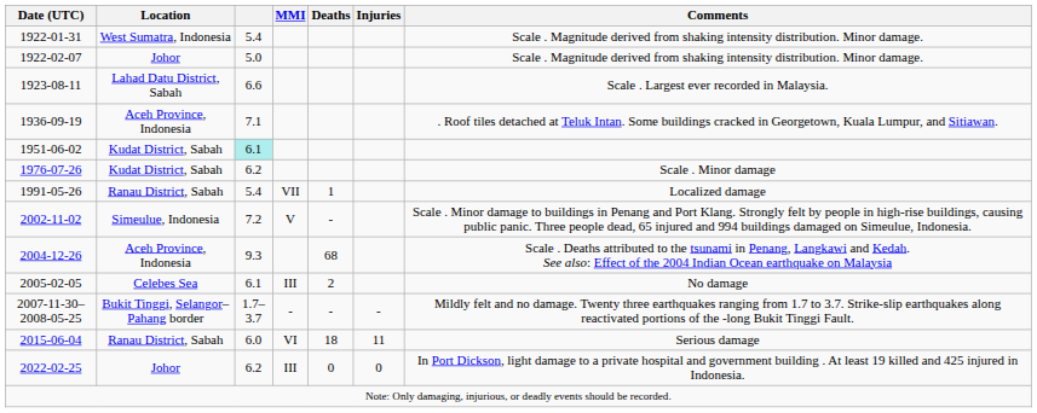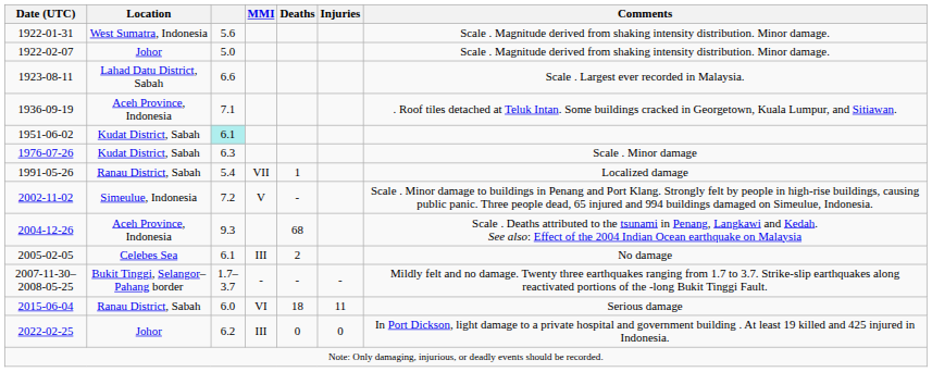 <table class="wikitable sortable" style="text-align: center;">
 <tr bgcolor="#ececec">
 <th>Date (UTC)</th>
 <th>Location</th>
 <th></th>
 <th><a href='#'>MMI</a></th>
 <th>Deaths</th>
 <th>Injuries</th>
 <th>Comments</th>
 </tr>
 <tr>
 <td>1922-01-31</td>
 <td><a href='#'>West Sumatra</a>, Indonesia</td>
-<td>5.4</td>
+<td>5.6</td>
 <td></td>
 <td></td>
 <td></td>
 <td>Scale . Magnitude derived from shaking intensity distribution. Minor damage.</td>
 </tr>
 <tr>
 <td>1922-02-07</td>
 <td><a href='#'>Johor</a></td>
 <td>5.0</td>
 <td></td>
 <td></td>
 <td></td>
 <td>Scale . Magnitude derived from shaking intensity distribution. Minor damage.</td>
 </tr>
 <tr>
 <td>1923-08-11</td>
 <td><a href='#'>Lahad Datu District</a>, Sabah</td>
 <td>6.6</td>
 <td></td>
 <td></td>
 <td></td>
 <td>Scale . Largest ever recorded in Malaysia.</td>
 </tr>
 <tr>
 <td>1936-09-19</td>
 <td><a href='#'>Aceh Province</a>, Indonesia</td>
 <td>7.1</td>
 <td></td>
 <td></td>
 <td></td>
 <td>. Roof tiles detached at <a href='#'>Teluk Intan</a>. Some buildings cracked in Georgetown, Kuala Lumpur, and <a href='#'>Sitiawan</a>.</td>
 </tr>
 <tr>
 <td>1951-06-02</td>
 <td><a href='#'>Kudat District</a>, Sabah</td>
 <td style="background: paleturquoise;">6.1</td>
 <td></td>
 <td></td>
 <td></td>
 <td></td>
 </tr>
 <tr>
 <td><a href='#'>1976-07-26</a></td>
 <td><a href='#'>Kudat District</a>, Sabah</td>
-<td>6.2</td>
+<td>6.3</td>
 <td></td>
 <td></td>
 <td></td>
 <td>Scale . Minor damage</td>
 </tr>
 <tr>
 <td>1991-05-26</td>
 <td><a href='#'>Ranau District</a>, Sabah</td>
 <td>5.4</td>
 <td>VII</td>
 <td>1</td>
 <td></td>
 <td>Localized damage</td>
 </tr>
 <tr>
 <td><a href='#'>2002-11-02</a></td>
 <td><a href='#'>Simeulue</a>, Indonesia</td>
 <td>7.2</td>
 <td>V</td>
 <td>-</td>
 <td></td>
 <td>Scale . Minor damage to buildings in Penang and Port Klang. Strongly felt by people in high-rise buildings, causing public panic. Three people dead, 65 injured and 994 buildings damaged on Simeulue, Indonesia.</td>
 </tr>
 <tr>
 <td><a href='#'>2004-12-26</a></td>
 <td><a href='#'>Aceh Province</a>, Indonesia</td>
 <td>9.3</td>
 <td></td>
 <td>68</td>
 <td></td>
 <td>Scale . Deaths attributed to the <a href='#'>tsunami</a> in <a href='#'>Penang</a>, <a href='#'>Langkawi</a> and <a href='#'>Kedah</a>.<br><em>See also</em>: <a href='#'>Effect of the 2004 Indian Ocean earthquake on Malaysia</a></td>
 </tr>
 <tr>
 <td>2005-02-05</td>
 <td><a href='#'>Celebes Sea</a></td>
 <td>6.1</td>
 <td>III</td>
 <td>2</td>
 <td></td>
 <td>No damage</td>
 </tr>
 <tr>
 <td>2007-11-30–2008-05-25</td>
 <td><a href='#'>Bukit Tinggi</a>, <a href='#'>Selangor</a>–<a href='#'>Pahang</a> border</td>
 <td>1.7–3.7</td>
 <td>-</td>
 <td>-</td>
 <td>-</td>
 <td>Mildly felt and no damage. Twenty three earthquakes ranging from  1.7 to 3.7. Strike-slip earthquakes along reactivated portions of the -long Bukit Tinggi Fault.</td>
 </tr>
 <tr>
 <td><a href='#'>2015-06-04</a></td>
 <td><a href='#'>Ranau District</a>, Sabah</td>
 <td>6.0</td>
 <td>VI</td>
 <td>18</td>
 <td>11</td>
 <td>Serious damage</td>
 </tr>
 <tr>
 <td><a href='#'>2022-02-25</a></td>
 <td><a href='#'>Johor</a></td>
 <td>6.2</td>
 <td>III</td>
 <td>0</td>
 <td>0</td>
 <td>In <a href='#'>Port Dickson</a>, light damage to a private hospital and government building . At least 19 killed and 425 injured in Indonesia.</td>
 </tr>
 <tr class="sortbottom">
 <td colspan="8"><small>Note: Only damaging, injurious, or deadly events should be recorded.</small></td>
 </tr>
 </table>
